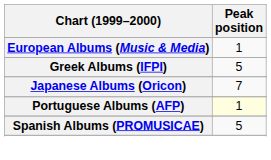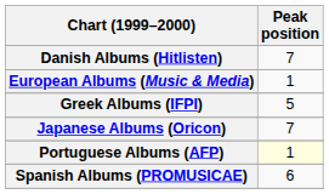 <table class="wikitable sortable plainrowheaders" style="text-align:center">
 <tr>
 <th scope="col">Chart (1999–2000)</th>
 <th scope="col">Peak<br>position</th>
 </tr>
 <tr>
 </tr>
 <tr>
 </tr>
 <tr>
 </tr>
 <tr>
 </tr>
 <tr>
+</tr>
+<tr>
+<th scope="row">Danish Albums (<a href='#'>Hitlisten</a>)</th>
+<td>7</td>
 </tr>
 <tr>
 </tr>
 <tr>
 <th scope="row"><a href='#'>European Albums</a> (<em><a href='#'>Music & Media</a></em>)</th>
 <td>1</td>
 </tr>
 <tr>
 </tr>
 <tr>
 </tr>
 <tr>
 </tr>
 <tr>
 <th scope="row">Greek Albums (<a href='#'>IFPI</a>)</th>
 <td>5</td>
 </tr>
 <tr>
 </tr>
 <tr>
 </tr>
 <tr>
 </tr>
 <tr>
 <th scope="row"><a href='#'>Japanese Albums</a> (<a href='#'>Oricon</a>)</th>
 <td>7</td>
 </tr>
 <tr>
 </tr>
 <tr>
 </tr>
 <tr>
 <th scope="row">Portuguese Albums (<a href='#'>AFP</a>)</th>
 <td style="background: lightyellow;">1</td>
 </tr>
 <tr>
 </tr>
 <tr>
 <th scope="row">Spanish Albums (<a href='#'>PROMUSICAE</a>)</th>
-<td>5</td>
+<td>6</td>
 </tr>
 <tr>
 </tr>
 <tr>
 </tr>
 <tr>
 </tr>
 <tr>
 </tr>
 <tr>
 </tr>
 </table>
